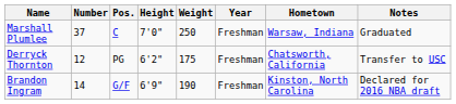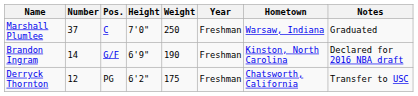 <table class="wikitable sortable" border="1">
 <tr>
 <th>Name</th>
 <th>Number</th>
 <th>Pos.</th>
 <th>Height</th>
 <th>Weight</th>
 <th>Year</th>
 <th>Hometown</th>
 <th class="unsortable">Notes</th>
 </tr>
 <tr>
 <td sortname><a href='#'>Marshall Plumlee</a></td>
 <td>37</td>
 <td><a href='#'>C</a></td>
 <td>7'0"</td>
 <td>250</td>
 <td>Freshman</td>
 <td><a href='#'>Warsaw, Indiana</a></td>
 <td>Graduated</td>
 </tr>
 <tr>
+<td sortname><a href='#'>Brandon Ingram</a></td>
+<td>14</td>
+<td><a href='#'>G/F</a></td>
+<td>6'9"</td>
+<td>190</td>
+<td>Freshman</td>
+<td><a href='#'>Kinston, North Carolina</a></td>
+<td>Declared for <a href='#'>2016 NBA draft</a></td>
+</tr>
+<tr>
 <td sortname><a href='#'>Derryck Thornton</a></td>
 <td>12</td>
 <td>PG</td>
 <td>6'2"</td>
 <td>175</td>
 <td>Freshman</td>
 <td><a href='#'>Chatsworth, California</a></td>
 <td>Transfer to <a href='#'>USC</a></td>
 </tr>
-<tr>
-<td sortname><a href='#'>Brandon Ingram</a></td>
-<td>14</td>
-<td><a href='#'>G/F</a></td>
-<td>6'9"</td>
-<td>190</td>
-<td>Freshman</td>
-<td><a href='#'>Kinston, North Carolina</a></td>
-<td>Declared for <a href='#'>2016 NBA draft</a></td>
-</tr>
 </table>
